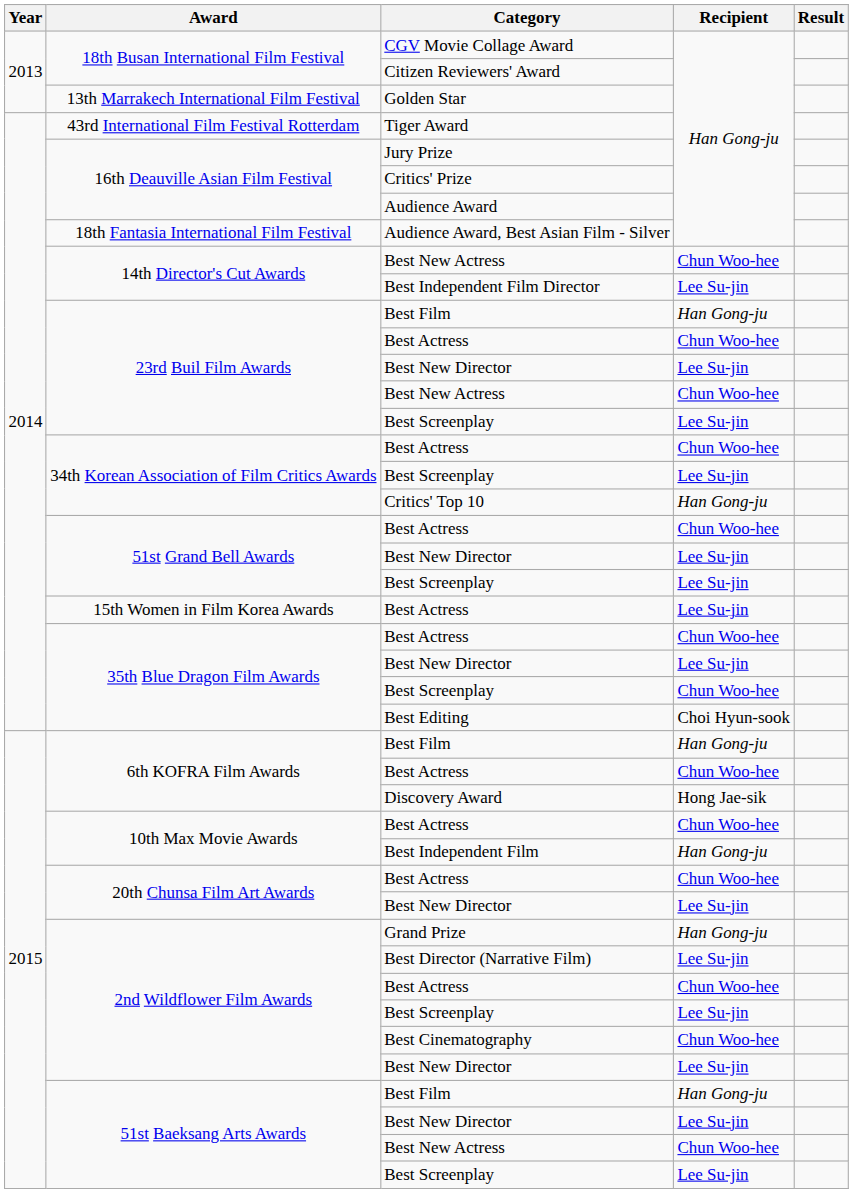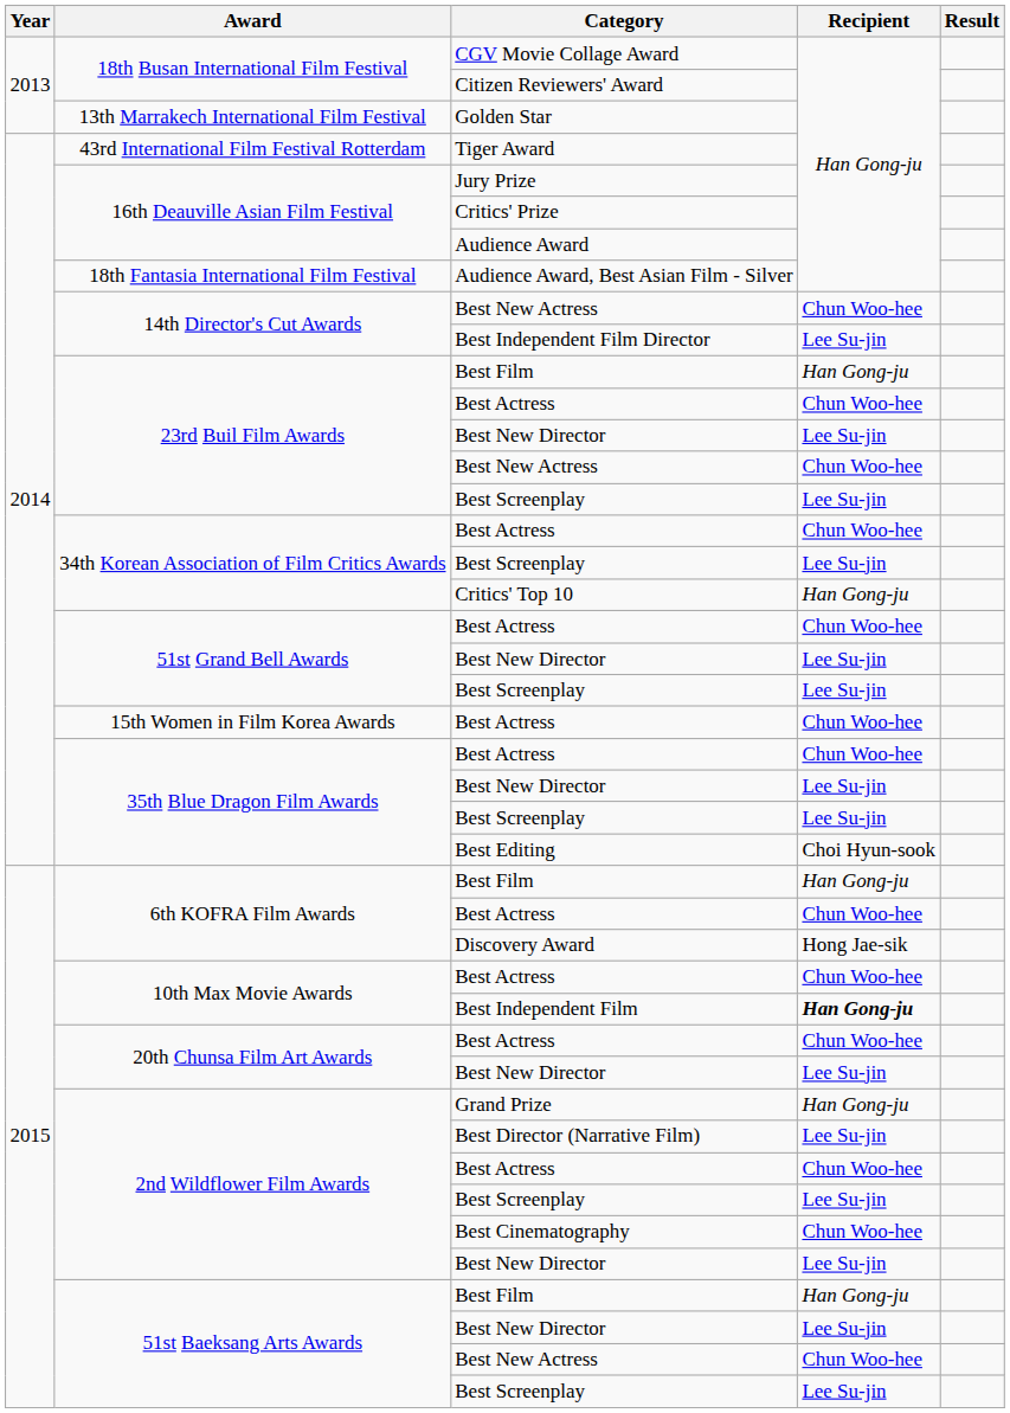 <table class="wikitable sortable">
 <tr>
 <th>Year</th>
 <th>Award</th>
 <th>Category</th>
 <th>Recipient</th>
 <th>Result</th>
 </tr>
 <tr>
 <td rowspan=3>2013</td>
 <td rowspan=2 style="text-align:center;"><a href='#'>18th</a> <a href='#'>Busan International Film Festival</a></td>
 <td><a href='#'>CGV</a> Movie Collage Award</td>
 <td rowspan=8 style="text-align:center;"><em>Han Gong-ju</em></td>
 <td></td>
 </tr>
 <tr>
 <td>Citizen Reviewers' Award</td>
 <td></td>
 </tr>
 <tr>
 <td style="text-align:center;">13th <a href='#'>Marrakech International Film Festival</a></td>
 <td>Golden Star</td>
 <td></td>
 </tr>
 <tr>
 <td rowspan=23>2014</td>
 <td style="text-align:center;">43rd <a href='#'>International Film Festival Rotterdam</a></td>
 <td>Tiger Award</td>
 <td></td>
 </tr>
 <tr>
 <td rowspan=3 style="text-align:center;">16th <a href='#'>Deauville Asian Film Festival</a></td>
 <td>Jury Prize</td>
 <td></td>
 </tr>
 <tr>
 <td>Critics' Prize</td>
 <td></td>
 </tr>
 <tr>
 <td>Audience Award</td>
 <td></td>
 </tr>
 <tr>
 <td style="text-align:center;">18th <a href='#'>Fantasia International Film Festival</a></td>
 <td>Audience Award, Best Asian Film - Silver</td>
 <td></td>
 </tr>
 <tr>
 <td rowspan=2 style="text-align:center;">14th <a href='#'>Director's Cut Awards</a></td>
 <td>Best New Actress</td>
 <td><a href='#'>Chun Woo-hee</a></td>
 <td></td>
 </tr>
 <tr>
 <td>Best Independent Film Director</td>
 <td><a href='#'>Lee Su-jin</a></td>
 <td></td>
 </tr>
 <tr>
 <td rowspan=5 style="text-align:center;"><a href='#'>23rd</a> <a href='#'>Buil Film Awards</a></td>
 <td>Best Film</td>
 <td><em>Han Gong-ju</em></td>
 <td></td>
 </tr>
 <tr>
 <td>Best Actress</td>
 <td><a href='#'>Chun Woo-hee</a></td>
 <td></td>
 </tr>
 <tr>
 <td>Best New Director</td>
 <td><a href='#'>Lee Su-jin</a></td>
 <td></td>
 </tr>
 <tr>
 <td>Best New Actress</td>
 <td><a href='#'>Chun Woo-hee</a></td>
 <td></td>
 </tr>
 <tr>
 <td>Best Screenplay</td>
 <td><a href='#'>Lee Su-jin</a></td>
 <td></td>
 </tr>
 <tr>
 <td rowspan=3 style="text-align:center;">34th <a href='#'>Korean Association of Film Critics Awards</a></td>
 <td>Best Actress</td>
 <td><a href='#'>Chun Woo-hee</a></td>
 <td></td>
 </tr>
 <tr>
 <td>Best Screenplay</td>
 <td><a href='#'>Lee Su-jin</a></td>
 <td></td>
 </tr>
 <tr>
 <td>Critics' Top 10</td>
 <td><em>Han Gong-ju</em></td>
 <td></td>
 </tr>
 <tr>
 <td rowspan=3 style="text-align:center;"><a href='#'>51st</a> <a href='#'>Grand Bell Awards</a></td>
 <td>Best Actress</td>
 <td><a href='#'>Chun Woo-hee</a></td>
 <td></td>
 </tr>
 <tr>
 <td>Best New Director</td>
 <td><a href='#'>Lee Su-jin</a></td>
 <td></td>
 </tr>
 <tr>
 <td>Best Screenplay</td>
 <td><a href='#'>Lee Su-jin</a></td>
 <td></td>
 </tr>
 <tr>
 <td style="text-align:center;">15th Women in Film Korea Awards</td>
 <td>Best Actress</td>
-<td><a href='#'>Lee Su-jin</a></td>
+<td><a href='#'>Chun Woo-hee</a></td>
 <td></td>
 </tr>
 <tr>
 <td rowspan=4 style="text-align:center;"><a href='#'>35th</a> <a href='#'>Blue Dragon Film Awards</a></td>
 <td>Best Actress</td>
 <td><a href='#'>Chun Woo-hee</a></td>
 <td></td>
 </tr>
 <tr>
 <td>Best New Director</td>
 <td><a href='#'>Lee Su-jin</a></td>
 <td></td>
 </tr>
 <tr>
 <td>Best Screenplay</td>
-<td><a href='#'>Chun Woo-hee</a></td>
+<td><a href='#'>Lee Su-jin</a></td>
 <td></td>
 </tr>
 <tr>
 <td>Best Editing</td>
 <td>Choi Hyun-sook</td>
 <td></td>
 </tr>
 <tr>
 <td rowspan=17>2015</td>
 <td rowspan=3 style="text-align:center;">6th KOFRA Film Awards</td>
 <td>Best Film</td>
 <td><em>Han Gong-ju</em></td>
 <td></td>
 </tr>
 <tr>
 <td>Best Actress</td>
 <td><a href='#'>Chun Woo-hee</a></td>
 <td></td>
 </tr>
 <tr>
 <td>Discovery Award</td>
 <td>Hong Jae-sik</td>
 <td></td>
 </tr>
 <tr>
 <td rowspan=2 style="text-align:center;">10th Max Movie Awards</td>
 <td>Best Actress</td>
 <td><a href='#'>Chun Woo-hee</a></td>
 <td></td>
 </tr>
 <tr>
 <td>Best Independent Film</td>
-<td><em>Han Gong-ju</em></td>
+<td><strong><em>Han Gong-ju</em></strong></td>
 <td></td>
 </tr>
 <tr>
 <td rowspan=2 style="text-align:center;">20th <a href='#'>Chunsa Film Art Awards</a></td>
 <td>Best Actress</td>
 <td><a href='#'>Chun Woo-hee</a></td>
 <td></td>
 </tr>
 <tr>
 <td>Best New Director</td>
 <td><a href='#'>Lee Su-jin</a></td>
 <td></td>
 </tr>
 <tr>
 <td rowspan=6 style="text-align:center;"><a href='#'>2nd</a> <a href='#'>Wildflower Film Awards</a></td>
 <td>Grand Prize</td>
 <td><em>Han Gong-ju</em></td>
 <td></td>
 </tr>
 <tr>
 <td>Best Director (Narrative Film)</td>
 <td><a href='#'>Lee Su-jin</a></td>
 <td></td>
 </tr>
 <tr>
 <td>Best Actress</td>
 <td><a href='#'>Chun Woo-hee</a></td>
 <td></td>
 </tr>
 <tr>
 <td>Best Screenplay</td>
 <td><a href='#'>Lee Su-jin</a></td>
 <td></td>
 </tr>
 <tr>
 <td>Best Cinematography</td>
 <td><a href='#'>Chun Woo-hee</a></td>
 <td></td>
 </tr>
 <tr>
 <td>Best New Director</td>
 <td><a href='#'>Lee Su-jin</a></td>
 <td></td>
 </tr>
 <tr>
 <td rowspan=4 style="text-align:center;"><a href='#'>51st</a> <a href='#'>Baeksang Arts Awards</a></td>
 <td>Best Film</td>
 <td><em>Han Gong-ju</em></td>
 <td></td>
 </tr>
 <tr>
 <td>Best New Director</td>
 <td><a href='#'>Lee Su-jin</a></td>
 <td></td>
 </tr>
 <tr>
 <td>Best New Actress</td>
 <td><a href='#'>Chun Woo-hee</a></td>
 <td></td>
 </tr>
 <tr>
 <td>Best Screenplay</td>
 <td><a href='#'>Lee Su-jin</a></td>
 <td></td>
 </tr>
 </table>
